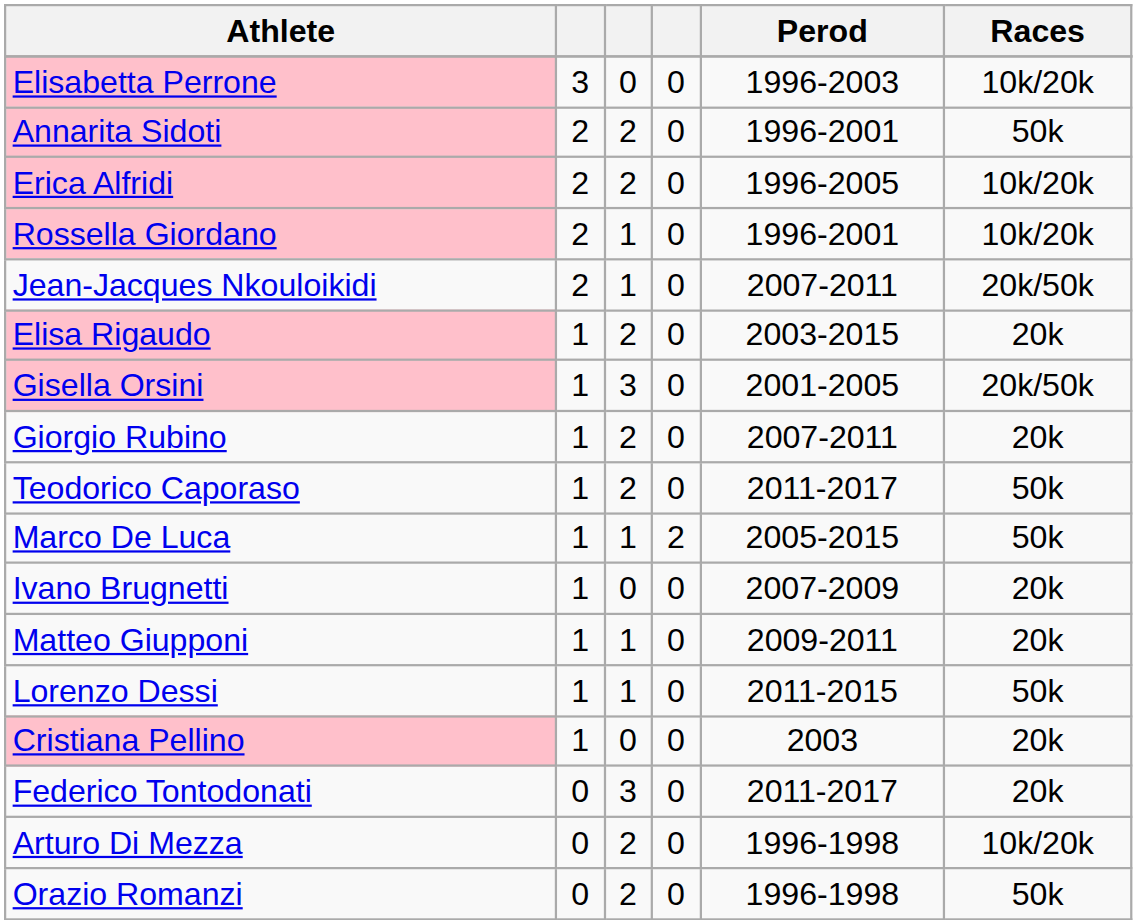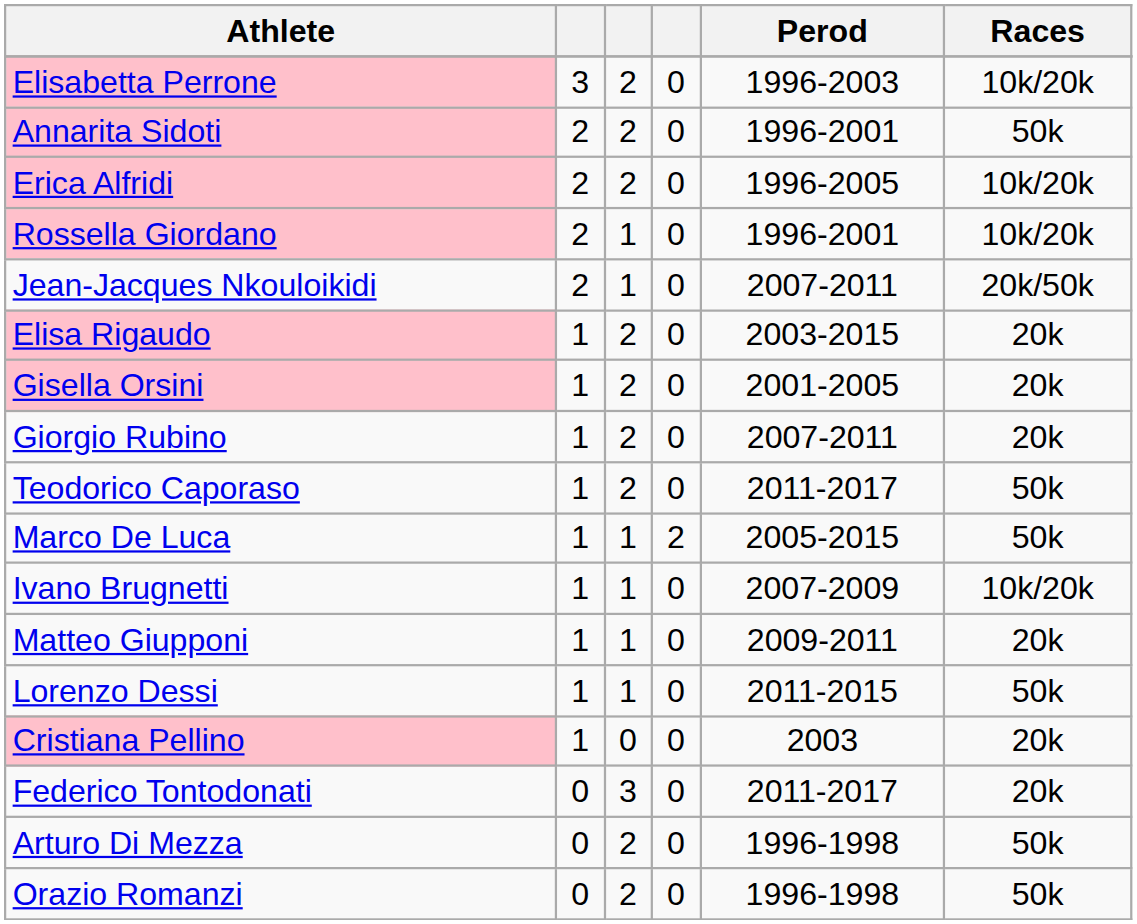 <table class="wikitable" width=40% style="font-size:90%; text-align:center;">
 <tr>
 <th>Athlete</th>
 <th></th>
 <th></th>
 <th></th>
 <th>Perod</th>
 <th>Races</th>
 </tr>
 <tr>
 </tr>
 <tr>
 <td align=left bgcolor=pink><a href='#'>Elisabetta Perrone</a></td>
 <td>3</td>
-<td>0</td>
+<td>2</td>
 <td>0</td>
 <td>1996-2003</td>
 <td>10k/20k</td>
 </tr>
 <tr>
 <td align=left bgcolor=pink><a href='#'>Annarita Sidoti</a></td>
 <td>2</td>
 <td>2</td>
 <td>0</td>
 <td>1996-2001</td>
 <td>50k</td>
 </tr>
 <tr>
 <td align=left bgcolor=pink><a href='#'>Erica Alfridi</a></td>
 <td>2</td>
 <td>2</td>
 <td>0</td>
 <td>1996-2005</td>
 <td>10k/20k</td>
 </tr>
 <tr>
 <td align=left bgcolor=pink><a href='#'>Rossella Giordano</a></td>
 <td>2</td>
 <td>1</td>
 <td>0</td>
 <td>1996-2001</td>
 <td>10k/20k</td>
 </tr>
 <tr>
 <td align=left><a href='#'>Jean-Jacques Nkouloikidi</a></td>
 <td>2</td>
 <td>1</td>
 <td>0</td>
 <td>2007-2011</td>
 <td>20k/50k</td>
 </tr>
 <tr>
 <td align=left bgcolor=pink><a href='#'>Elisa Rigaudo</a></td>
 <td>1</td>
 <td>2</td>
 <td>0</td>
 <td>2003-2015</td>
 <td>20k</td>
 </tr>
 <tr>
 <td align=left bgcolor=pink><a href='#'>Gisella Orsini</a></td>
 <td>1</td>
-<td>3</td>
+<td>2</td>
 <td>0</td>
 <td>2001-2005</td>
-<td>20k/50k</td>
+<td>20k</td>
 </tr>
 <tr>
 <td align=left><a href='#'>Giorgio Rubino</a></td>
 <td>1</td>
 <td>2</td>
 <td>0</td>
 <td>2007-2011</td>
 <td>20k</td>
 </tr>
 <tr>
 <td align=left><a href='#'>Teodorico Caporaso</a></td>
 <td>1</td>
 <td>2</td>
 <td>0</td>
 <td>2011-2017</td>
 <td>50k</td>
 </tr>
 <tr>
 <td align=left><a href='#'>Marco De Luca</a></td>
 <td>1</td>
 <td>1</td>
 <td>2</td>
 <td>2005-2015</td>
 <td>50k</td>
 </tr>
 <tr>
 <td align=left><a href='#'>Ivano Brugnetti</a></td>
 <td>1</td>
-<td>0</td>
+<td>1</td>
 <td>0</td>
 <td>2007-2009</td>
-<td>20k</td>
+<td>10k/20k</td>
 </tr>
 <tr>
 <td align=left><a href='#'>Matteo Giupponi</a></td>
 <td>1</td>
 <td>1</td>
 <td>0</td>
 <td>2009-2011</td>
 <td>20k</td>
 </tr>
 <tr>
 <td align=left><a href='#'>Lorenzo Dessi</a></td>
 <td>1</td>
 <td>1</td>
 <td>0</td>
 <td>2011-2015</td>
 <td>50k</td>
 </tr>
 <tr>
 <td align=left bgcolor=pink><a href='#'>Cristiana Pellino</a></td>
 <td>1</td>
 <td>0</td>
 <td>0</td>
 <td>2003</td>
 <td>20k</td>
 </tr>
 <tr>
 <td align=left><a href='#'>Federico Tontodonati</a></td>
 <td>0</td>
 <td>3</td>
 <td>0</td>
 <td>2011-2017</td>
 <td>20k</td>
 </tr>
 <tr>
 <td align=left><a href='#'>Arturo Di Mezza</a></td>
 <td>0</td>
 <td>2</td>
 <td>0</td>
 <td>1996-1998</td>
-<td>10k/20k</td>
+<td>50k</td>
 </tr>
 <tr>
 <td align=left><a href='#'>Orazio Romanzi</a></td>
 <td>0</td>
 <td>2</td>
 <td>0</td>
 <td>1996-1998</td>
 <td>50k </td>
 </tr>
 </table>
